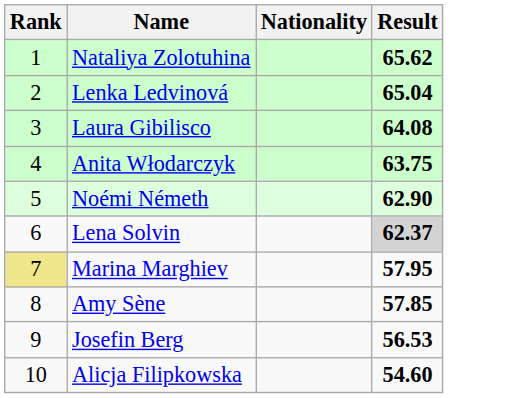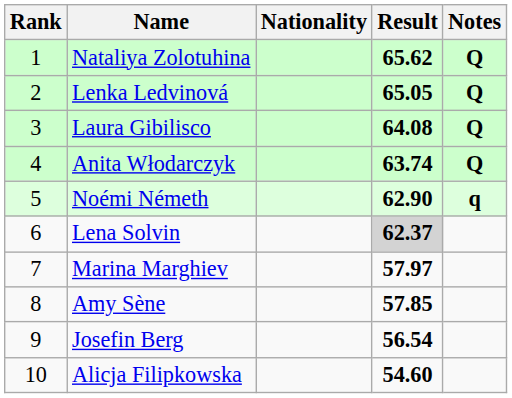 <table class="wikitable sortable" style="text-align:center">
 <tr>
 <th>Rank</th>
 <th>Name</th>
 <th>Nationality</th>
 <th>Result</th>
+<th>Notes</th>
 </tr>
 <tr bgcolor=ccffcc>
 <td>1</td>
 <td align=left><a href='#'>Nataliya Zolotuhina</a></td>
 <td align=left></td>
 <td><strong>65.62</strong></td>
+<td><strong>Q</strong></td>
 </tr>
 <tr bgcolor=ccffcc>
 <td>2</td>
 <td align=left><a href='#'>Lenka Ledvinová</a></td>
 <td align=left></td>
-<td><strong>65.04</strong></td>
+<td><strong>65.05</strong></td>
+<td><strong>Q</strong></td>
 </tr>
 <tr bgcolor=ccffcc>
 <td>3</td>
 <td align=left><a href='#'>Laura Gibilisco</a></td>
 <td align=left></td>
 <td><strong>64.08</strong></td>
+<td><strong>Q</strong></td>
 </tr>
 <tr bgcolor=ccffcc>
 <td>4</td>
 <td align=left><a href='#'>Anita Włodarczyk</a></td>
 <td align=left></td>
-<td><strong>63.75</strong></td>
+<td><strong>63.74</strong></td>
+<td><strong>Q</strong></td>
 </tr>
 <tr bgcolor=ddffdd>
 <td>5</td>
 <td align=left><a href='#'>Noémi Németh</a></td>
 <td align=left></td>
 <td><strong>62.90</strong></td>
+<td><strong>q</strong></td>
 </tr>
 <tr>
 <td>6</td>
 <td align=left><a href='#'>Lena Solvin</a></td>
 <td align=left></td>
 <td style="background: lightgrey;"><strong>62.37</strong></td>
+<td></td>
 </tr>
 <tr>
-<td style="background: khaki;">7</td>
+<td>7</td>
 <td align=left><a href='#'>Marina Marghiev</a></td>
 <td align=left></td>
-<td><strong>57.95</strong></td>
+<td><strong>57.97</strong></td>
+<td></td>
 </tr>
 <tr>
 <td>8</td>
 <td align=left><a href='#'>Amy Sène</a></td>
 <td align=left></td>
 <td><strong>57.85</strong></td>
+<td></td>
 </tr>
 <tr>
 <td>9</td>
 <td align=left><a href='#'>Josefin Berg</a></td>
 <td align=left></td>
-<td><strong>56.53</strong></td>
+<td><strong>56.54</strong></td>
+<td></td>
 </tr>
 <tr>
 <td>10</td>
 <td align=left><a href='#'>Alicja Filipkowska</a></td>
 <td align=left></td>
 <td><strong>54.60</strong></td>
+<td></td>
 </tr>
 </table>
